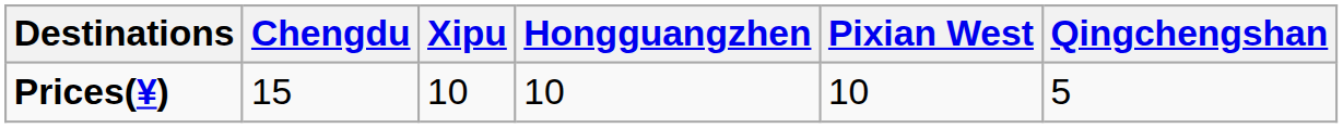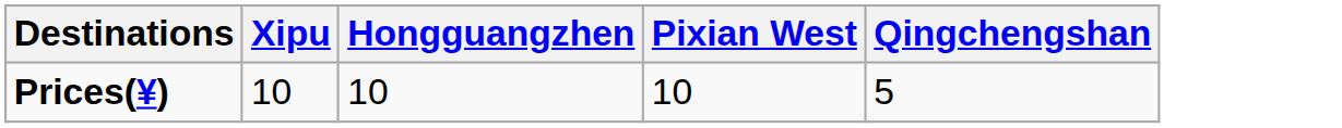 <table class="wikitable" align="center">
 <tr>
 <th>Destinations</th>
-<th><a href='#'>Chengdu</a></th>
 <th><a href='#'>Xipu</a></th>
 <th><a href='#'>Hongguangzhen</a></th>
 <th><a href='#'>Pixian West</a></th>
 <th><a href='#'>Qingchengshan</a></th>
 </tr>
 <tr>
 <td><strong>Prices(<a href='#'>¥</a>)</strong></td>
-<td>15</td>
 <td>10</td>
 <td>10</td>
 <td>10</td>
 <td>5</td>
 </tr>
 </table>
